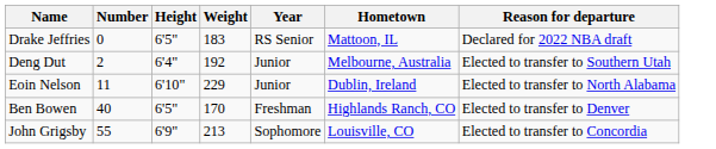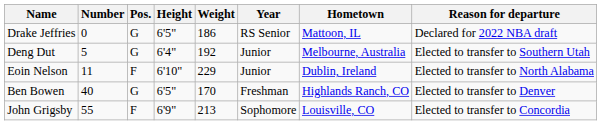 <table class="wikitable sortable" border="1">
 <tr>
 <th>Name</th>
 <th>Number</th>
+<th>Pos.</th>
 <th>Height</th>
 <th>Weight</th>
 <th>Year</th>
 <th>Hometown</th>
 <th class="unsortable">Reason for departure</th>
 </tr>
 <tr>
 <td>Drake Jeffries</td>
 <td>0</td>
+<td>G</td>
 <td>6'5"</td>
-<td>183</td>
+<td>186</td>
 <td>RS Senior</td>
 <td><a href='#'>Mattoon, IL</a></td>
 <td>Declared for <a href='#'>2022 NBA draft</a></td>
 </tr>
 <tr>
 <td>Deng Dut</td>
-<td>2</td>
+<td>5</td>
+<td>G</td>
 <td>6'4"</td>
 <td>192</td>
 <td>Junior</td>
 <td><a href='#'>Melbourne, Australia</a></td>
 <td>Elected to transfer to <a href='#'>Southern Utah</a></td>
 </tr>
 <tr>
 <td>Eoin Nelson</td>
 <td>11</td>
+<td>F</td>
 <td>6'10"</td>
 <td>229</td>
 <td>Junior</td>
 <td><a href='#'>Dublin, Ireland</a></td>
 <td>Elected to transfer to <a href='#'>North Alabama</a></td>
 </tr>
 <tr>
 <td>Ben Bowen</td>
 <td>40</td>
+<td>G</td>
 <td>6'5"</td>
 <td>170</td>
 <td>Freshman</td>
 <td><a href='#'>Highlands Ranch, CO</a></td>
 <td>Elected to transfer to <a href='#'>Denver</a></td>
 </tr>
 <tr>
 <td>John Grigsby</td>
 <td>55</td>
+<td>F</td>
 <td>6'9"</td>
 <td>213</td>
 <td>Sophomore</td>
 <td><a href='#'>Louisville, CO</a></td>
 <td>Elected to transfer to <a href='#'>Concordia</a></td>
 </tr>
 </table>
